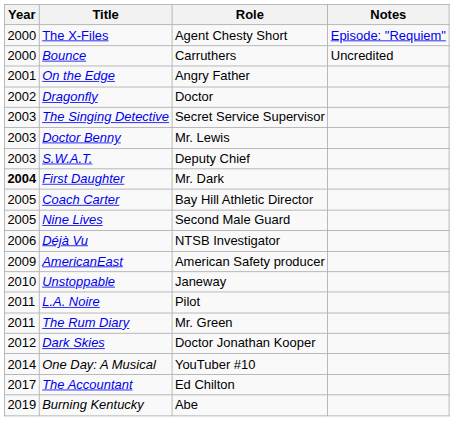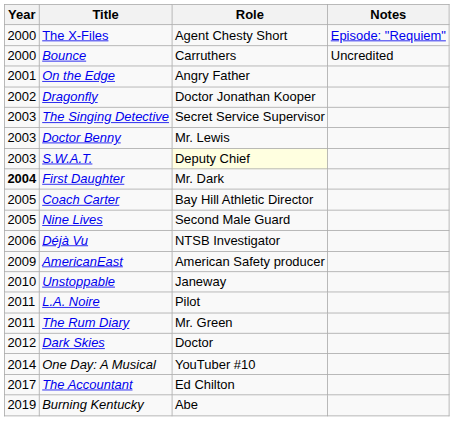 <table class="wikitable">
 <tr>
 <th>Year</th>
 <th>Title</th>
 <th>Role</th>
 <th>Notes</th>
 </tr>
 <tr>
 <td>2000</td>
 <td><a href='#'>The X-Files</a></td>
 <td>Agent Chesty Short</td>
 <td><a href='#'>Episode: "Requiem"</a></td>
 </tr>
 <tr>
 <td>2000</td>
 <td><em><a href='#'>Bounce</a></em></td>
 <td>Carruthers</td>
 <td>Uncredited</td>
 </tr>
 <tr>
 <td>2001</td>
 <td><em><a href='#'>On the Edge</a></em></td>
 <td>Angry Father</td>
 <td></td>
 </tr>
 <tr>
 <td>2002</td>
 <td><em><a href='#'>Dragonfly</a></em></td>
-<td>Doctor</td>
+<td>Doctor Jonathan Kooper</td>
 <td></td>
 </tr>
 <tr>
 <td>2003</td>
 <td><em><a href='#'>The Singing Detective</a></em></td>
 <td>Secret Service Supervisor</td>
 <td></td>
 </tr>
 <tr>
 <td>2003</td>
 <td><em><a href='#'>Doctor Benny</a></em></td>
 <td>Mr. Lewis</td>
 <td></td>
 </tr>
 <tr>
 <td>2003</td>
 <td><em><a href='#'>S.W.A.T.</a></em></td>
-<td>Deputy Chief</td>
+<td style="background: lightyellow;">Deputy Chief</td>
 <td></td>
 </tr>
 <tr>
 <td><strong>2004</strong></td>
 <td><em><a href='#'>First Daughter</a></em></td>
 <td>Mr. Dark</td>
 <td></td>
 </tr>
 <tr>
 <td>2005</td>
 <td><em><a href='#'>Coach Carter</a></em></td>
 <td>Bay Hill Athletic Director</td>
 <td></td>
 </tr>
 <tr>
 <td>2005</td>
 <td><em><a href='#'>Nine Lives</a></em></td>
 <td>Second Male Guard</td>
 <td></td>
 </tr>
 <tr>
 <td>2006</td>
 <td><em><a href='#'>Déjà Vu</a></em></td>
 <td>NTSB Investigator</td>
 <td></td>
 </tr>
 <tr>
 <td>2009</td>
 <td><em><a href='#'>AmericanEast</a></em></td>
 <td>American Safety producer</td>
 <td></td>
 </tr>
 <tr>
 <td>2010</td>
 <td><em><a href='#'>Unstoppable</a></em></td>
 <td>Janeway</td>
 <td></td>
 </tr>
 <tr>
 <td>2011</td>
 <td><em><a href='#'>L.A. Noire</a></em></td>
 <td>Pilot</td>
 <td></td>
 </tr>
 <tr>
 <td>2011</td>
 <td><em><a href='#'>The Rum Diary</a></em></td>
 <td>Mr. Green</td>
 <td></td>
 </tr>
 <tr>
 <td>2012</td>
 <td><em><a href='#'>Dark Skies</a></em></td>
-<td>Doctor Jonathan Kooper</td>
+<td>Doctor</td>
 <td></td>
 </tr>
 <tr>
 <td>2014</td>
 <td><em>One Day: A Musical</em></td>
 <td>YouTuber #10</td>
 <td></td>
 </tr>
 <tr>
 <td>2017</td>
 <td><em><a href='#'>The Accountant</a></em></td>
 <td>Ed Chilton</td>
 <td></td>
 </tr>
 <tr>
 <td>2019</td>
 <td><em>Burning Kentucky</em></td>
 <td>Abe</td>
 <td></td>
 </tr>
 </table>
